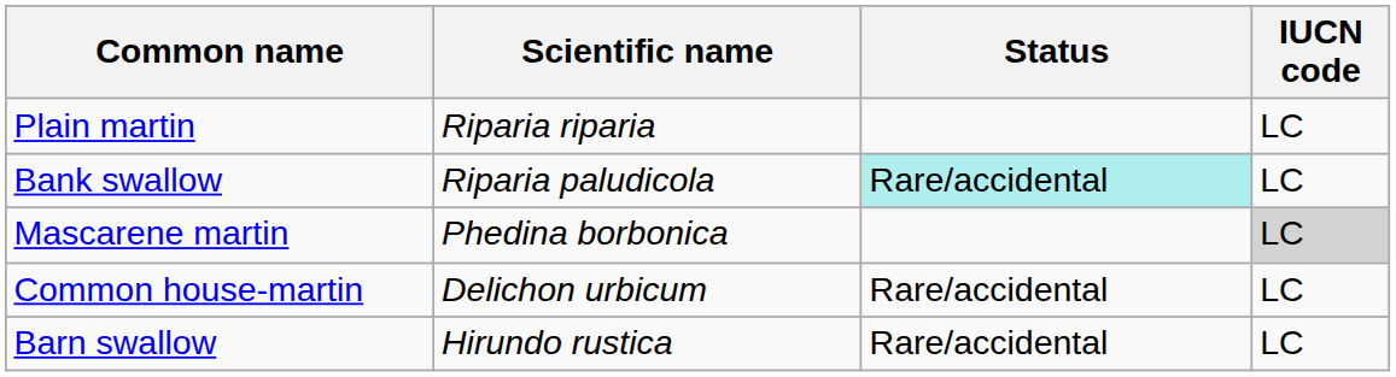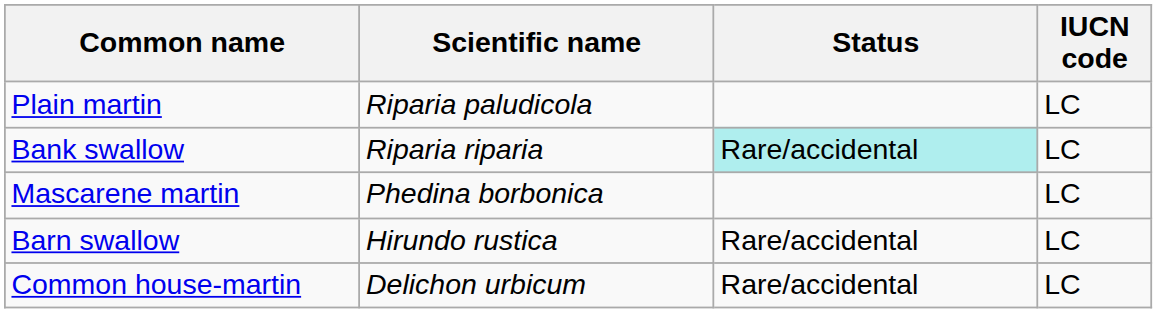 <table width=73% class="wikitable sortable">
 <tr>
 <th width=20%>Common name</th>
 <th width=20%>Scientific name</th>
 <th width=18%>Status</th>
 <th width=5%>IUCN code</th>
 </tr>
 <tr>
 <td><a href='#'>Plain martin</a></td>
-<td><em>Riparia riparia</em></td>
+<td><em>Riparia paludicola</em></td>
 <td></td>
 <td>LC</td>
 </tr>
 <tr>
 <td><a href='#'>Bank swallow</a></td>
-<td><em>Riparia paludicola</em></td>
+<td><em>Riparia riparia</em></td>
 <td style="background: paleturquoise;">Rare/accidental</td>
 <td>LC</td>
 </tr>
 <tr>
 <td><a href='#'>Mascarene martin</a></td>
 <td><em>Phedina borbonica</em></td>
 <td></td>
-<td style="background: lightgrey;">LC</td>
-</tr>
-<tr>
-<td><a href='#'>Common house-martin</a></td>
-<td><em>Delichon urbicum</em></td>
-<td>Rare/accidental</td>
 <td>LC</td>
 </tr>
 <tr>
 <td><a href='#'>Barn swallow</a></td>
 <td><em>Hirundo rustica</em></td>
 <td>Rare/accidental</td>
 <td>LC</td>
 </tr>
+<tr>
+<td><a href='#'>Common house-martin</a></td>
+<td><em>Delichon urbicum</em></td>
+<td>Rare/accidental</td>
+<td>LC</td>
+</tr>
 </table>
